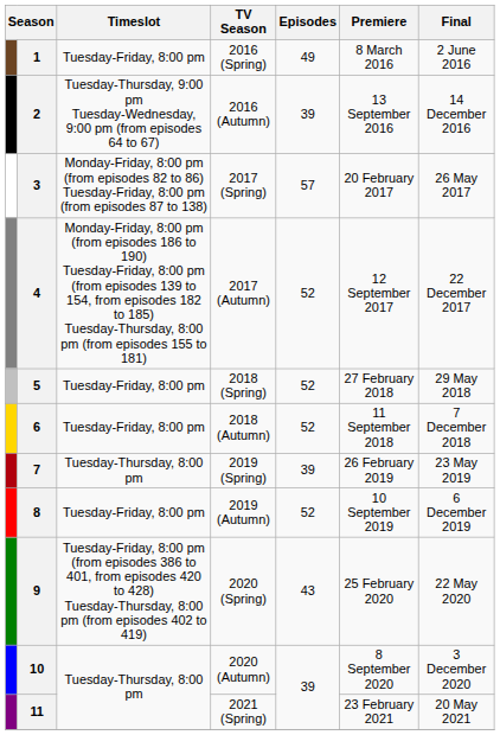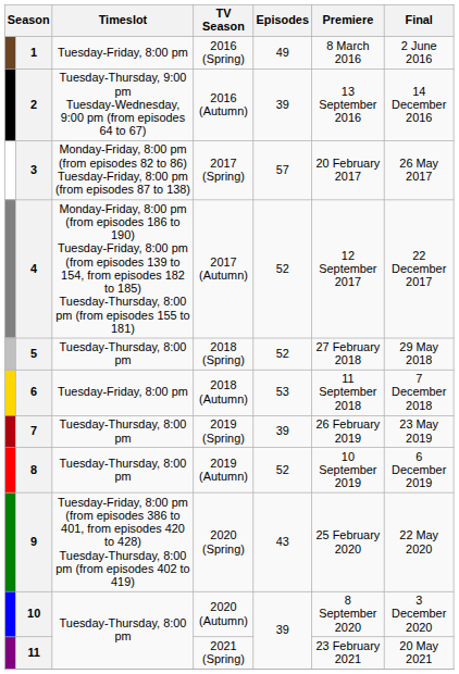 <table class="wikitable" style="text-align:center">
 <tr>
 <th colspan="2">Season</th>
 <th>Timeslot</th>
 <th>TV Season</th>
 <th>Episodes</th>
 <th>Premiere</th>
 <th>Final</th>
 </tr>
 <tr>
 <td bgcolor="#6B4423"></td>
 <th>1</th>
 <td>Tuesday-Friday, 8:00 pm</td>
 <td>2016 (Spring)</td>
 <td>49</td>
 <td>8 March 2016</td>
 <td>2 June 2016</td>
 </tr>
 <tr>
 <td bgcolor=black></td>
 <th>2</th>
 <td>Tuesday-Thursday, 9:00 pm<br>Tuesday-Wednesday, 9:00 pm (from episodes 64 to 67)</td>
 <td>2016 (Autumn)</td>
 <td>39</td>
 <td>13 September 2016</td>
 <td>14 December 2016</td>
 </tr>
 <tr>
 <td bgcolor=white></td>
 <th>3</th>
 <td>Monday-Friday, 8:00 pm (from episodes 82 to 86)<br>Tuesday-Friday, 8:00 pm (from episodes 87 to 138)</td>
 <td>2017 (Spring)</td>
 <td>57</td>
 <td>20 February 2017</td>
 <td>26 May 2017</td>
 </tr>
 <tr>
 <td bgcolor=gray></td>
 <th>4</th>
 <td>Monday-Friday, 8:00 pm (from episodes 186 to 190)<br>Tuesday-Friday, 8:00 pm (from episodes 139 to 154, from episodes 182 to 185)<br>Tuesday-Thursday, 8:00 pm (from episodes 155 to 181)</td>
 <td>2017 (Autumn)</td>
 <td>52</td>
 <td>12 September 2017</td>
 <td>22 December 2017</td>
 </tr>
 <tr>
 <td bgcolor=silver></td>
 <th>5</th>
-<td>Tuesday-Friday, 8:00 pm</td>
+<td>Tuesday-Thursday, 8:00 pm</td>
 <td>2018 (Spring)</td>
 <td>52</td>
 <td>27 February 2018</td>
 <td>29 May 2018</td>
 </tr>
 <tr>
 <td bgcolor=gold></td>
 <th>6</th>
 <td>Tuesday-Friday, 8:00 pm</td>
 <td>2018 (Autumn)</td>
-<td>52</td>
+<td>53</td>
 <td>11 September 2018</td>
 <td>7 December 2018</td>
 </tr>
 <tr>
 <td bgcolor=bronze></td>
 <th>7</th>
 <td>Tuesday-Thursday, 8:00 pm</td>
 <td>2019 (Spring)</td>
 <td>39</td>
 <td>26 February 2019</td>
 <td>23 May 2019</td>
 </tr>
 <tr>
 <td bgcolor=red></td>
 <th>8</th>
-<td>Tuesday-Friday, 8:00 pm</td>
+<td>Tuesday-Thursday, 8:00 pm</td>
 <td>2019 (Autumn)</td>
 <td>52</td>
 <td>10 September 2019</td>
 <td>6 December 2019</td>
 </tr>
 <tr>
 <td bgcolor=green></td>
 <th>9</th>
 <td>Tuesday-Friday, 8:00 pm (from episodes 386 to 401, from episodes 420 to 428)<br>Tuesday-Thursday, 8:00 pm (from episodes 402 to 419)</td>
 <td>2020 (Spring)</td>
 <td>43</td>
 <td>25 February 2020</td>
 <td>22 May 2020</td>
 </tr>
 <tr>
 <td bgcolor=blue></td>
 <th>10</th>
 <td rowspan="2">Tuesday-Thursday, 8:00 pm</td>
 <td>2020 (Autumn)</td>
 <td rowspan="2">39</td>
 <td>8 September 2020</td>
 <td>3 December 2020</td>
 </tr>
 <tr>
 <td bgcolor=purple></td>
 <th>11</th>
 <td>2021 (Spring)</td>
 <td>23 February 2021</td>
 <td>20 May 2021</td>
 </tr>
 <tr>
 </tr>
 </table>
